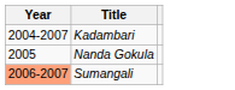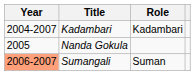 <table class="wikitable sortable">
 <tr>
 <th>Year</th>
 <th>Title</th>
+<th>Role</th>
 <th class="unsortable"></th>
 </tr>
 <tr>
 <td>2004-2007</td>
 <td><em>Kadambari</em></td>
+<td>Kadambari</td>
 <td></td>
 </tr>
 <tr>
 <td>2005</td>
 <td><em>Nanda Gokula</em></td>
 <td></td>
+<td></td>
 </tr>
 <tr>
 <td style="background: lightsalmon;">2006-2007</td>
 <td><em>Sumangali</em></td>
+<td>Suman</td>
 <td></td>
 </tr>
 </table>
